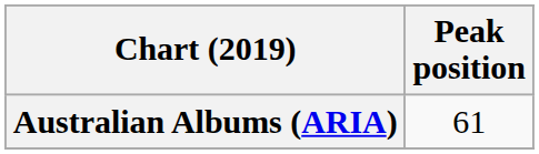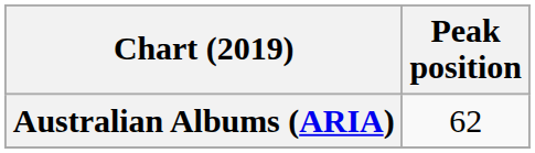 <table class="wikitable sortable plainrowheaders" style="text-align:center">
 <tr>
 <th scope="col">Chart (2019)</th>
 <th scope="col">Peak<br>position</th>
 </tr>
 <tr>
 <th scope="row">Australian Albums (<a href='#'>ARIA</a>)</th>
-<td>61</td>
+<td>62</td>
 </tr>
 <tr>
 </tr>
 <tr>
 </tr>
 <tr>
 </tr>
 <tr>
 </tr>
 <tr>
 </tr>
 <tr>
 </tr>
 <tr>
 </tr>
 <tr>
 </tr>
 <tr>
 </tr>
 <tr>
 </tr>
 <tr>
 </tr>
 <tr>
 </tr>
 <tr>
 </tr>
 </table>
